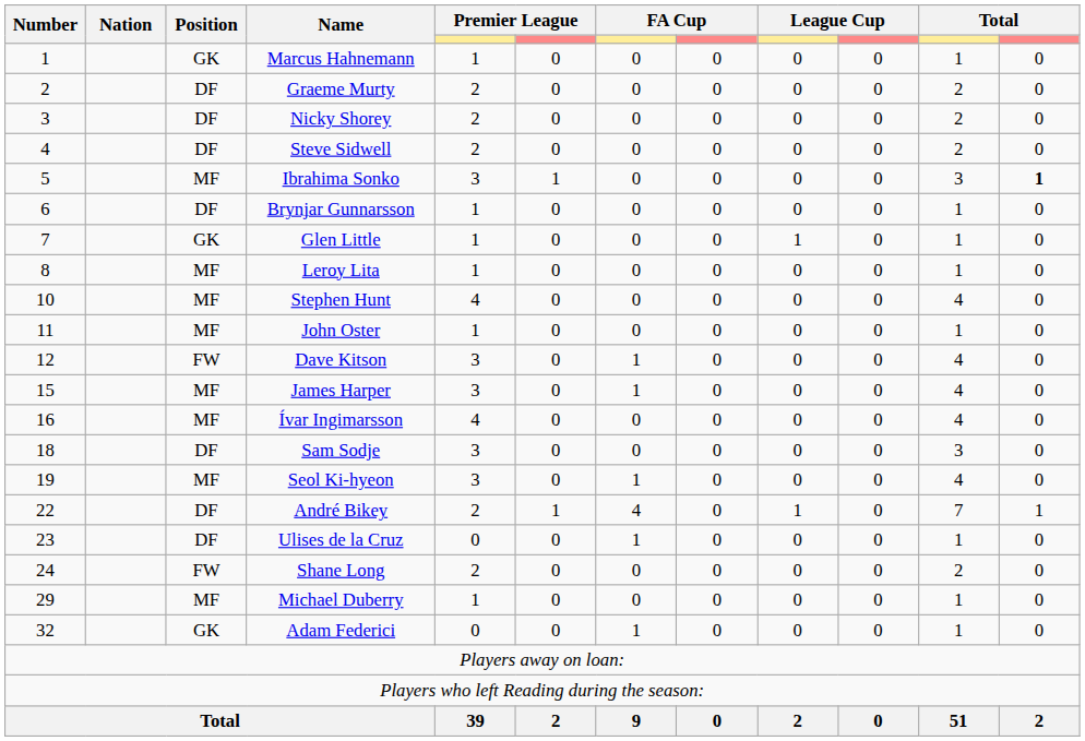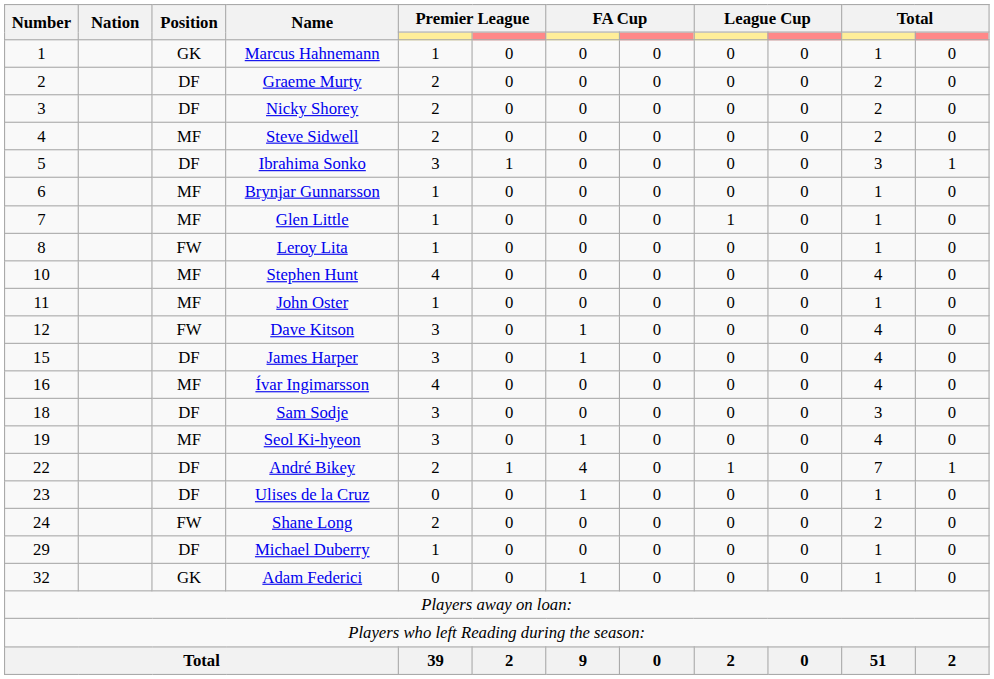 <table class="wikitable" style="font-size: 95%; text-align: center">
 <tr>
 <th rowspan=2 width=60>Number</th>
 <th rowspan=2 width=60>Nation</th>
 <th rowspan=2 width=60>Position</th>
 <th rowspan=2 width=150>Name</th>
 <th colspan=2>Premier League</th>
 <th colspan=2>FA Cup</th>
 <th colspan=2>League Cup</th>
 <th colspan=2>Total</th>
 </tr>
 <tr>
 <th style="width:60px; background:#fe9;"></th>
 <th style="width:60px; background:#ff8888;"></th>
 <th style="width:60px; background:#fe9;"></th>
 <th style="width:60px; background:#ff8888;"></th>
 <th style="width:60px; background:#fe9;"></th>
 <th style="width:60px; background:#ff8888;"></th>
 <th style="width:60px; background:#fe9;"></th>
 <th style="width:60px; background:#ff8888;"></th>
 </tr>
 <tr>
 <td>1</td>
 <td></td>
 <td>GK</td>
 <td><a href='#'>Marcus Hahnemann</a></td>
 <td>1</td>
 <td>0</td>
 <td>0</td>
 <td>0</td>
 <td>0</td>
 <td>0</td>
 <td>1</td>
 <td>0</td>
 </tr>
 <tr>
 <td>2</td>
 <td></td>
 <td>DF</td>
 <td><a href='#'>Graeme Murty</a></td>
 <td>2</td>
 <td>0</td>
 <td>0</td>
 <td>0</td>
 <td>0</td>
 <td>0</td>
 <td>2</td>
 <td>0</td>
 </tr>
 <tr>
 <td>3</td>
 <td></td>
 <td>DF</td>
 <td><a href='#'>Nicky Shorey</a></td>
 <td>2</td>
 <td>0</td>
 <td>0</td>
 <td>0</td>
 <td>0</td>
 <td>0</td>
 <td>2</td>
 <td>0</td>
 </tr>
 <tr>
 <td>4</td>
 <td></td>
-<td>DF</td>
+<td>MF</td>
 <td><a href='#'>Steve Sidwell</a></td>
 <td>2</td>
 <td>0</td>
 <td>0</td>
 <td>0</td>
 <td>0</td>
 <td>0</td>
 <td>2</td>
 <td>0</td>
 </tr>
 <tr>
 <td>5</td>
 <td></td>
-<td>MF</td>
+<td>DF</td>
 <td><a href='#'>Ibrahima Sonko</a></td>
 <td>3</td>
 <td>1</td>
 <td>0</td>
 <td>0</td>
 <td>0</td>
 <td>0</td>
 <td>3</td>
-<td><strong>1</strong></td>
+<td>1</td>
 </tr>
 <tr>
 <td>6</td>
 <td></td>
-<td>DF</td>
+<td>MF</td>
 <td><a href='#'>Brynjar Gunnarsson</a></td>
 <td>1</td>
 <td>0</td>
 <td>0</td>
 <td>0</td>
 <td>0</td>
 <td>0</td>
 <td>1</td>
 <td>0</td>
 </tr>
 <tr>
 <td>7</td>
 <td></td>
-<td>GK</td>
+<td>MF</td>
 <td><a href='#'>Glen Little</a></td>
 <td>1</td>
 <td>0</td>
 <td>0</td>
 <td>0</td>
 <td>1</td>
 <td>0</td>
 <td>1</td>
 <td>0</td>
 </tr>
 <tr>
 <td>8</td>
 <td></td>
-<td>MF</td>
+<td>FW</td>
 <td><a href='#'>Leroy Lita</a></td>
 <td>1</td>
 <td>0</td>
 <td>0</td>
 <td>0</td>
 <td>0</td>
 <td>0</td>
 <td>1</td>
 <td>0</td>
 </tr>
 <tr>
 <td>10</td>
 <td></td>
 <td>MF</td>
 <td><a href='#'>Stephen Hunt</a></td>
 <td>4</td>
 <td>0</td>
 <td>0</td>
 <td>0</td>
 <td>0</td>
 <td>0</td>
 <td>4</td>
 <td>0</td>
 </tr>
 <tr>
 <td>11</td>
 <td></td>
 <td>MF</td>
 <td><a href='#'>John Oster</a></td>
 <td>1</td>
 <td>0</td>
 <td>0</td>
 <td>0</td>
 <td>0</td>
 <td>0</td>
 <td>1</td>
 <td>0</td>
 </tr>
 <tr>
 <td>12</td>
 <td></td>
 <td>FW</td>
 <td><a href='#'>Dave Kitson</a></td>
 <td>3</td>
 <td>0</td>
 <td>1</td>
 <td>0</td>
 <td>0</td>
 <td>0</td>
 <td>4</td>
 <td>0</td>
 </tr>
 <tr>
 <td>15</td>
 <td></td>
-<td>MF</td>
+<td>DF</td>
 <td><a href='#'>James Harper</a></td>
 <td>3</td>
 <td>0</td>
 <td>1</td>
 <td>0</td>
 <td>0</td>
 <td>0</td>
 <td>4</td>
 <td>0</td>
 </tr>
 <tr>
 <td>16</td>
 <td></td>
 <td>MF</td>
 <td><a href='#'>Ívar Ingimarsson</a></td>
 <td>4</td>
 <td>0</td>
 <td>0</td>
 <td>0</td>
 <td>0</td>
 <td>0</td>
 <td>4</td>
 <td>0</td>
 </tr>
 <tr>
 <td>18</td>
 <td></td>
 <td>DF</td>
 <td><a href='#'>Sam Sodje</a></td>
 <td>3</td>
 <td>0</td>
 <td>0</td>
 <td>0</td>
 <td>0</td>
 <td>0</td>
 <td>3</td>
 <td>0</td>
 </tr>
 <tr>
 <td>19</td>
 <td></td>
 <td>MF</td>
 <td><a href='#'>Seol Ki-hyeon</a></td>
 <td>3</td>
 <td>0</td>
 <td>1</td>
 <td>0</td>
 <td>0</td>
 <td>0</td>
 <td>4</td>
 <td>0</td>
 </tr>
 <tr>
 <td>22</td>
 <td></td>
 <td>DF</td>
 <td><a href='#'>André Bikey</a></td>
 <td>2</td>
 <td>1</td>
 <td>4</td>
 <td>0</td>
 <td>1</td>
 <td>0</td>
 <td>7</td>
 <td>1</td>
 </tr>
 <tr>
 <td>23</td>
 <td></td>
 <td>DF</td>
 <td><a href='#'>Ulises de la Cruz</a></td>
 <td>0</td>
 <td>0</td>
 <td>1</td>
 <td>0</td>
 <td>0</td>
 <td>0</td>
 <td>1</td>
 <td>0</td>
 </tr>
 <tr>
 <td>24</td>
 <td></td>
 <td>FW</td>
 <td><a href='#'>Shane Long</a></td>
 <td>2</td>
 <td>0</td>
 <td>0</td>
 <td>0</td>
 <td>0</td>
 <td>0</td>
 <td>2</td>
 <td>0</td>
 </tr>
 <tr>
 <td>29</td>
 <td></td>
-<td>MF</td>
+<td>DF</td>
 <td><a href='#'>Michael Duberry</a></td>
 <td>1</td>
 <td>0</td>
 <td>0</td>
 <td>0</td>
 <td>0</td>
 <td>0</td>
 <td>1</td>
 <td>0</td>
 </tr>
 <tr>
 <td>32</td>
 <td></td>
 <td>GK</td>
 <td><a href='#'>Adam Federici</a></td>
 <td>0</td>
 <td>0</td>
 <td>1</td>
 <td>0</td>
 <td>0</td>
 <td>0</td>
 <td>1</td>
 <td>0</td>
 </tr>
 <tr>
 <td colspan="13"><em>Players away on loan:</em></td>
 </tr>
 <tr>
 <td colspan="13"><em>Players who left Reading during the season:</em></td>
 </tr>
 <tr>
 <th colspan=4>Total</th>
 <th>39</th>
 <th>2</th>
 <th>9</th>
 <th>0</th>
 <th>2</th>
 <th>0</th>
 <th>51</th>
 <th>2</th>
 </tr>
 </table>
